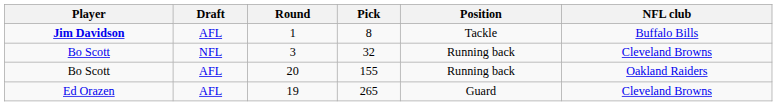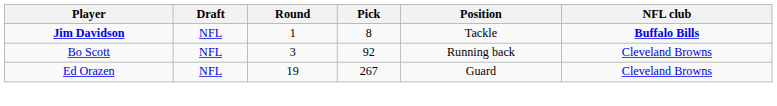 <table class="wikitable" width="80%">
 <tr>
 <th>Player</th>
 <th>Draft</th>
 <th>Round</th>
 <th>Pick</th>
 <th>Position</th>
 <th>NFL club</th>
 </tr>
 <tr align="center" bgcolor="">
 <td><strong><a href='#'>Jim Davidson</a></strong></td>
-<td><a href='#'>AFL</a></td>
+<td><a href='#'>NFL</a></td>
 <td>1</td>
 <td>8</td>
 <td>Tackle</td>
-<td><a href='#'>Buffalo Bills</a></td>
+<td><strong><a href='#'>Buffalo Bills</a></strong></td>
 </tr>
 <tr align="center" bgcolor="">
 <td><a href='#'>Bo Scott</a></td>
 <td><a href='#'>NFL</a></td>
 <td>3</td>
-<td>32</td>
+<td>92</td>
 <td>Running back</td>
 <td><a href='#'>Cleveland Browns</a></td>
 </tr>
 <tr align="center" bgcolor="">
-<td>Bo Scott</td>
-<td><a href='#'>AFL</a></td>
-<td>20</td>
-<td>155</td>
-<td>Running back</td>
-<td><a href='#'>Oakland Raiders</a></td>
-</tr>
-<tr align="center" bgcolor="">
 <td><a href='#'>Ed Orazen</a></td>
-<td><a href='#'>AFL</a></td>
+<td><a href='#'>NFL</a></td>
 <td>19</td>
-<td>265</td>
+<td>267</td>
 <td>Guard</td>
 <td><a href='#'>Cleveland Browns</a></td>
 </tr>
 </table>
